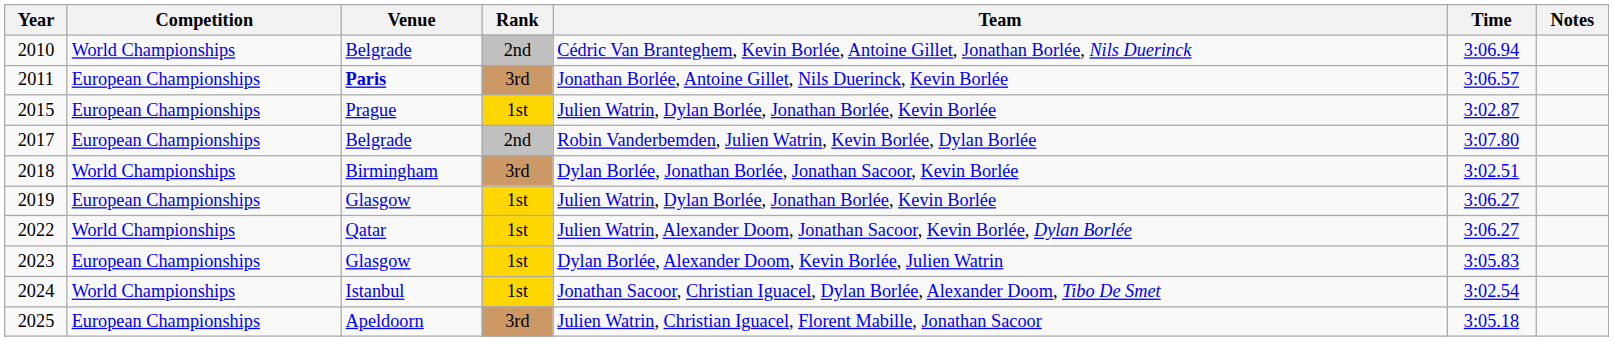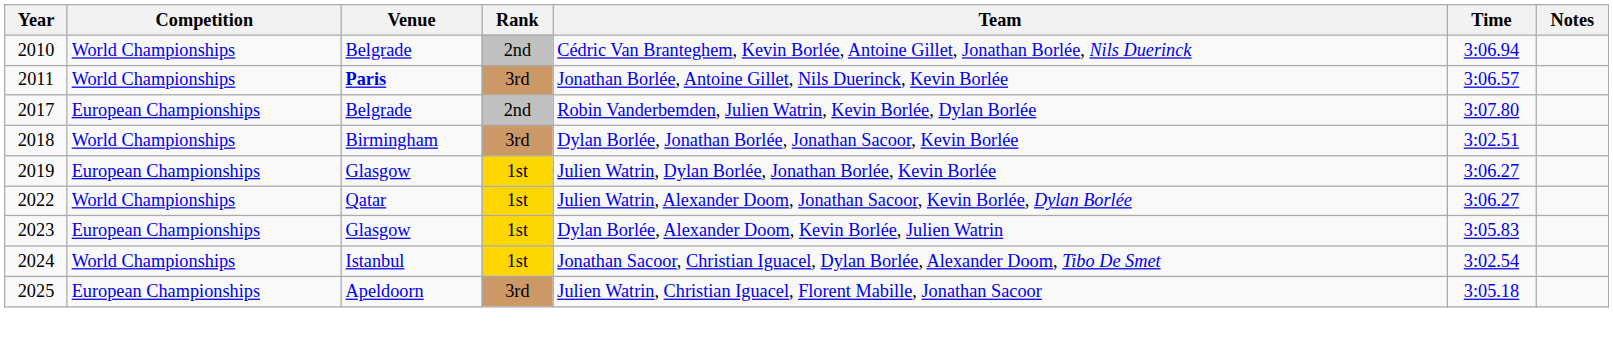 <table class="wikitable sortable" width=100% style="font-size:90%; text-align:center;">
 <tr>
 <th>Year</th>
 <th>Competition</th>
 <th>Venue</th>
 <th>Rank</th>
 <th>Team</th>
 <th>Time</th>
 <th>Notes</th>
 </tr>
 <tr>
 <td>2010</td>
 <td align=left><a href='#'>World Championships</a></td>
 <td align=left> <a href='#'>Belgrade</a></td>
 <td bgcolor=silver>2nd</td>
 <td align=left><a href='#'>Cédric Van Branteghem</a>, <a href='#'>Kevin Borlée</a>, <a href='#'>Antoine Gillet</a>, <a href='#'>Jonathan Borlée</a>, <em><a href='#'>Nils Duerinck</a></em></td>
 <td><a href='#'>3:06.94</a></td>
 <td></td>
 </tr>
 <tr>
 <td>2011</td>
-<td align=left><a href='#'>European Championships</a></td>
+<td align=left><a href='#'>World Championships</a></td>
 <td align=left><strong> <a href='#'>Paris</a></strong></td>
 <td bgcolor=cc9966>3rd</td>
 <td align=left><a href='#'>Jonathan Borlée</a>, <a href='#'>Antoine Gillet</a>, <a href='#'>Nils Duerinck</a>, <a href='#'>Kevin Borlée</a></td>
 <td><a href='#'>3:06.57</a></td>
 <td></td>
-</tr>
-<tr>
-<td>2015</td>
-<td align=left><a href='#'>European Championships</a></td>
-<td align=left> <a href='#'>Prague</a></td>
-<td bgcolor=gold>1st</td>
-<td align=left><a href='#'>Julien Watrin</a>, <a href='#'>Dylan Borlée</a>, <a href='#'>Jonathan Borlée</a>, <a href='#'>Kevin Borlée</a></td>
-<td><a href='#'>3:02.87</a></td>
-<td> </td>
 </tr>
 <tr>
 <td>2017</td>
 <td align=left><a href='#'>European Championships</a></td>
 <td align=left> <a href='#'>Belgrade</a></td>
 <td bgcolor=silver>2nd</td>
 <td align=left><a href='#'>Robin Vanderbemden</a>, <a href='#'>Julien Watrin</a>, <a href='#'>Kevin Borlée</a>, <a href='#'>Dylan Borlée</a></td>
 <td><a href='#'>3:07.80</a></td>
 <td></td>
 </tr>
 <tr>
 <td>2018</td>
 <td align=left><a href='#'>World Championships</a></td>
 <td align=left> <a href='#'>Birmingham</a></td>
 <td bgcolor=cc9966>3rd</td>
 <td align=left><a href='#'>Dylan Borlée</a>, <a href='#'>Jonathan Borlée</a>, <a href='#'>Jonathan Sacoor</a>, <a href='#'>Kevin Borlée</a></td>
 <td><a href='#'>3:02.51</a></td>
 <td></td>
 </tr>
 <tr>
 <td>2019</td>
 <td align=left><a href='#'>European Championships</a></td>
 <td align=left> <a href='#'>Glasgow</a></td>
 <td bgcolor=gold>1st</td>
 <td align=left><a href='#'>Julien Watrin</a>, <a href='#'>Dylan Borlée</a>, <a href='#'>Jonathan Borlée</a>, <a href='#'>Kevin Borlée</a></td>
 <td><a href='#'>3:06.27</a></td>
 <td></td>
 </tr>
 <tr>
 <td>2022</td>
 <td align=left><a href='#'>World Championships</a></td>
 <td align=left> <a href='#'>Qatar</a></td>
 <td bgcolor=gold>1st</td>
 <td align=left><a href='#'>Julien Watrin</a>, <a href='#'>Alexander Doom</a>, <a href='#'>Jonathan Sacoor</a>, <a href='#'>Kevin Borlée</a>, <em><a href='#'>Dylan Borlée</a></em></td>
 <td><a href='#'>3:06.27</a></td>
 <td></td>
 </tr>
 <tr>
 <td>2023</td>
 <td align=left><a href='#'>European Championships</a></td>
 <td align=left> <a href='#'>Glasgow</a></td>
 <td bgcolor=gold>1st</td>
 <td align=left><a href='#'>Dylan Borlée</a>, <a href='#'>Alexander Doom</a>, <a href='#'>Kevin Borlée</a>, <a href='#'>Julien Watrin</a></td>
 <td><a href='#'>3:05.83</a></td>
 <td></td>
 </tr>
 <tr>
 <td>2024</td>
 <td align=left><a href='#'>World Championships</a></td>
 <td align=left> <a href='#'>Istanbul</a></td>
 <td bgcolor=gold>1st</td>
 <td align=left><a href='#'>Jonathan Sacoor</a>, <a href='#'>Christian Iguacel</a>, <a href='#'>Dylan Borlée</a>, <a href='#'>Alexander Doom</a>, <em><a href='#'>Tibo De Smet</a></em></td>
 <td><a href='#'>3:02.54</a></td>
 <td></td>
 </tr>
 <tr>
 <td>2025</td>
 <td align=left><a href='#'>European Championships</a></td>
 <td align=left> <a href='#'>Apeldoorn</a></td>
 <td bgcolor=cc9966>3rd</td>
 <td align=left><a href='#'>Julien Watrin</a>, <a href='#'>Christian Iguacel</a>, <a href='#'>Florent Mabille</a>, <a href='#'>Jonathan Sacoor</a></td>
 <td><a href='#'>3:05.18</a></td>
 <td></td>
 </tr>
 </table>
